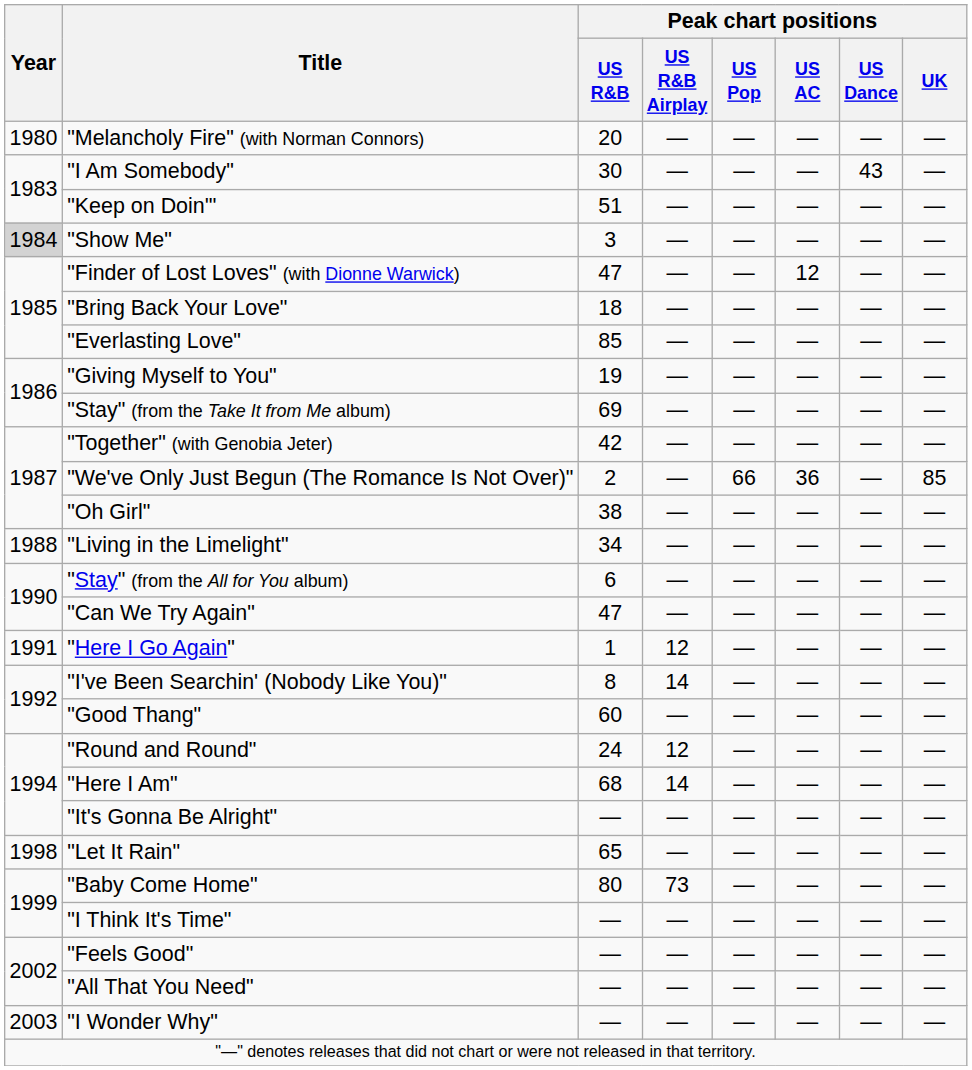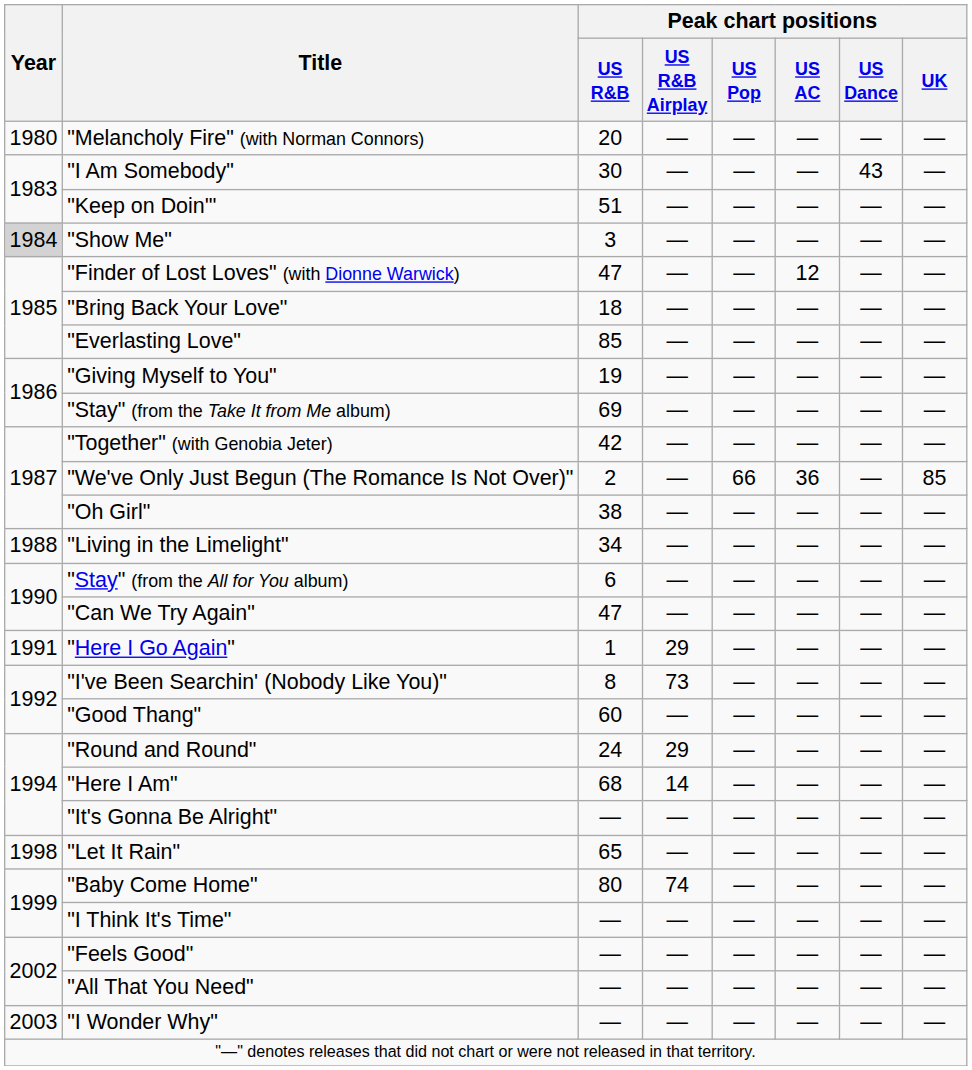 <table class="wikitable">
 <tr>
 <th scope="col" rowspan="2">Year</th>
 <th scope="col" rowspan="2">Title</th>
 <th scope="col" colspan="6">Peak chart positions</th>
 </tr>
 <tr>
 <th style="width:40px;"><small><a href='#'>US R&B</a></small><br></th>
 <th style="width:40px;"><small><a href='#'>US R&B Airplay</a></small><br></th>
 <th style="width:40px;"><small><a href='#'>US Pop</a></small><br></th>
 <th style="width:40px;"><small><a href='#'>US AC</a></small><br></th>
 <th style="width:40px;"><small><a href='#'>US Dance</a></small><br></th>
 <th style="width:40px;"><small><a href='#'>UK</a></small><br></th>
 </tr>
 <tr>
 <td rowspan="1">1980</td>
 <td>"Melancholy Fire" <small>(with Norman Connors)</small></td>
 <td align=center>20</td>
 <td align=center>―</td>
 <td align=center>―</td>
 <td align=center>―</td>
 <td align=center>―</td>
 <td align=center>―</td>
 </tr>
 <tr>
 <td rowspan="2">1983</td>
 <td>"I Am Somebody"</td>
 <td align=center>30</td>
 <td align=center>―</td>
 <td align=center>―</td>
 <td align=center>―</td>
 <td align=center>43</td>
 <td align=center>―</td>
 </tr>
 <tr>
 <td>"Keep on Doin'"</td>
 <td align=center>51</td>
 <td align=center>―</td>
 <td align=center>―</td>
 <td align=center>―</td>
 <td align=center>―</td>
 <td align=center>―</td>
 </tr>
 <tr>
 <td rowspan="1" style="background: lightgrey;">1984</td>
 <td>"Show Me"</td>
 <td align=center>3</td>
 <td align=center>―</td>
 <td align=center>―</td>
 <td align=center>―</td>
 <td align=center>―</td>
 <td align=center>―</td>
 </tr>
 <tr>
 <td rowspan="3">1985</td>
 <td>"Finder of Lost Loves" <small>(with <a href='#'>Dionne Warwick</a>)</small></td>
 <td align=center>47</td>
 <td align=center>―</td>
 <td align=center>―</td>
 <td align=center>12</td>
 <td align=center>―</td>
 <td align=center>―</td>
 </tr>
 <tr>
 <td>"Bring Back Your Love"</td>
 <td align=center>18</td>
 <td align=center>―</td>
 <td align=center>―</td>
 <td align=center>―</td>
 <td align=center>―</td>
 <td align=center>―</td>
 </tr>
 <tr>
 <td>"Everlasting Love"</td>
 <td align=center>85</td>
 <td align=center>―</td>
 <td align=center>―</td>
 <td align=center>―</td>
 <td align=center>―</td>
 <td align=center>―</td>
 </tr>
 <tr>
 <td rowspan="2">1986</td>
 <td>"Giving Myself to You"</td>
 <td align=center>19</td>
 <td align=center>―</td>
 <td align=center>―</td>
 <td align=center>―</td>
 <td align=center>―</td>
 <td align=center>―</td>
 </tr>
 <tr>
 <td>"Stay" <small>(from the <em>Take It from Me</em> album)</small></td>
 <td align=center>69</td>
 <td align=center>―</td>
 <td align=center>―</td>
 <td align=center>―</td>
 <td align=center>―</td>
 <td align=center>―</td>
 </tr>
 <tr>
 <td rowspan="3">1987</td>
 <td>"Together" <small>(with Genobia Jeter)</small></td>
 <td align=center>42</td>
 <td align=center>―</td>
 <td align=center>―</td>
 <td align=center>―</td>
 <td align=center>―</td>
 <td align=center>―</td>
 </tr>
 <tr>
 <td>"We've Only Just Begun (The Romance Is Not Over)"</td>
 <td align=center>2</td>
 <td align=center>―</td>
 <td align=center>66</td>
 <td align=center>36</td>
 <td align=center>―</td>
 <td align=center>85</td>
 </tr>
 <tr>
 <td>"Oh Girl"</td>
 <td align=center>38</td>
 <td align=center>―</td>
 <td align=center>―</td>
 <td align=center>―</td>
 <td align=center>―</td>
 <td align=center>―</td>
 </tr>
 <tr>
 <td rowspan="1">1988</td>
 <td>"Living in the Limelight"</td>
 <td align=center>34</td>
 <td align=center>―</td>
 <td align=center>―</td>
 <td align=center>―</td>
 <td align=center>―</td>
 <td align=center>―</td>
 </tr>
 <tr>
 <td rowspan="2">1990</td>
 <td>"<a href='#'>Stay</a>" <small>(from the <em>All for You</em> album)</small></td>
 <td align=center>6</td>
 <td align=center>―</td>
 <td align=center>―</td>
 <td align=center>―</td>
 <td align=center>―</td>
 <td align=center>―</td>
 </tr>
 <tr>
 <td>"Can We Try Again"</td>
 <td align=center>47</td>
 <td align=center>―</td>
 <td align=center>―</td>
 <td align=center>―</td>
 <td align=center>―</td>
 <td align=center>―</td>
 </tr>
 <tr>
 <td rowspan="1">1991</td>
 <td>"<a href='#'>Here I Go Again</a>"</td>
 <td align=center>1</td>
-<td align=center>12</td>
+<td align=center>29</td>
 <td align=center>―</td>
 <td align=center>―</td>
 <td align=center>―</td>
 <td align=center>―</td>
 </tr>
 <tr>
 <td rowspan="2">1992</td>
 <td>"I've Been Searchin' (Nobody Like You)"</td>
 <td align=center>8</td>
-<td align=center>14</td>
+<td align=center>73</td>
 <td align=center>―</td>
 <td align=center>―</td>
 <td align=center>―</td>
 <td align=center>―</td>
 </tr>
 <tr>
 <td>"Good Thang"</td>
 <td align=center>60</td>
 <td align=center>―</td>
 <td align=center>―</td>
 <td align=center>―</td>
 <td align=center>―</td>
 <td align=center>―</td>
 </tr>
 <tr>
 <td rowspan="3">1994</td>
 <td>"Round and Round"</td>
 <td align=center>24</td>
-<td align=center>12</td>
+<td align=center>29</td>
 <td align=center>―</td>
 <td align=center>―</td>
 <td align=center>―</td>
 <td align=center>―</td>
 </tr>
 <tr>
 <td>"Here I Am"</td>
 <td align=center>68</td>
 <td align=center>14</td>
 <td align=center>―</td>
 <td align=center>―</td>
 <td align=center>―</td>
 <td align=center>―</td>
 </tr>
 <tr>
 <td>"It's Gonna Be Alright"</td>
 <td align=center>―</td>
 <td align=center>―</td>
 <td align=center>―</td>
 <td align=center>―</td>
 <td align=center>―</td>
 <td align=center>—</td>
 </tr>
 <tr>
 <td rowspan="1">1998</td>
 <td>"Let It Rain"</td>
 <td align=center>65</td>
 <td align=center>―</td>
 <td align=center>―</td>
 <td align=center>―</td>
 <td align=center>―</td>
 <td align=center>―</td>
 </tr>
 <tr>
 <td rowspan="2">1999</td>
 <td>"Baby Come Home"</td>
 <td align=center>80</td>
-<td align=center>73</td>
+<td align=center>74</td>
 <td align=center>―</td>
 <td align=center>―</td>
 <td align=center>―</td>
 <td align=center>―</td>
 </tr>
 <tr>
 <td>"I Think It's Time"</td>
 <td align=center>―</td>
 <td align=center>―</td>
 <td align=center>―</td>
 <td align=center>―</td>
 <td align=center>―</td>
 <td align=center>―</td>
 </tr>
 <tr>
 <td rowspan="2">2002</td>
 <td>"Feels Good"</td>
 <td align=center>―</td>
 <td align=center>―</td>
 <td align=center>―</td>
 <td align=center>―</td>
 <td align=center>―</td>
 <td align=center>―</td>
 </tr>
 <tr>
 <td>"All That You Need"</td>
 <td align=center>―</td>
 <td align=center>―</td>
 <td align=center>―</td>
 <td align=center>―</td>
 <td align=center>―</td>
 <td align=center>―</td>
 </tr>
 <tr>
 <td rowspan="1">2003</td>
 <td>"I Wonder Why"</td>
 <td align=center>―</td>
 <td align=center>―</td>
 <td align=center>―</td>
 <td align=center>―</td>
 <td align=center>―</td>
 <td align=center>―</td>
 </tr>
 <tr>
 <td colspan="8" style="text-align:center; font-size:9pt;">"—" denotes releases that did not chart or were not released in that territory.</td>
 </tr>
 </table>
